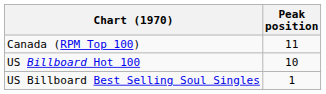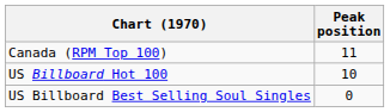 <table class="wikitable sortable">
 <tr>
 <th>Chart (1970)</th>
 <th>Peak<br>position</th>
 </tr>
 <tr>
 <td align="left">Canada (<a href='#'>RPM Top 100</a>)</td>
 <td align="center">11</td>
 </tr>
 <tr>
 <td align="left">US <a href='#'><em>Billboard</em> Hot 100</a></td>
 <td align="center">10</td>
 </tr>
 <tr>
 <td align="left">US Billboard <a href='#'>Best Selling Soul Singles</a></td>
-<td align="center">1</td>
+<td align="center">0</td>
 </tr>
 </table>
